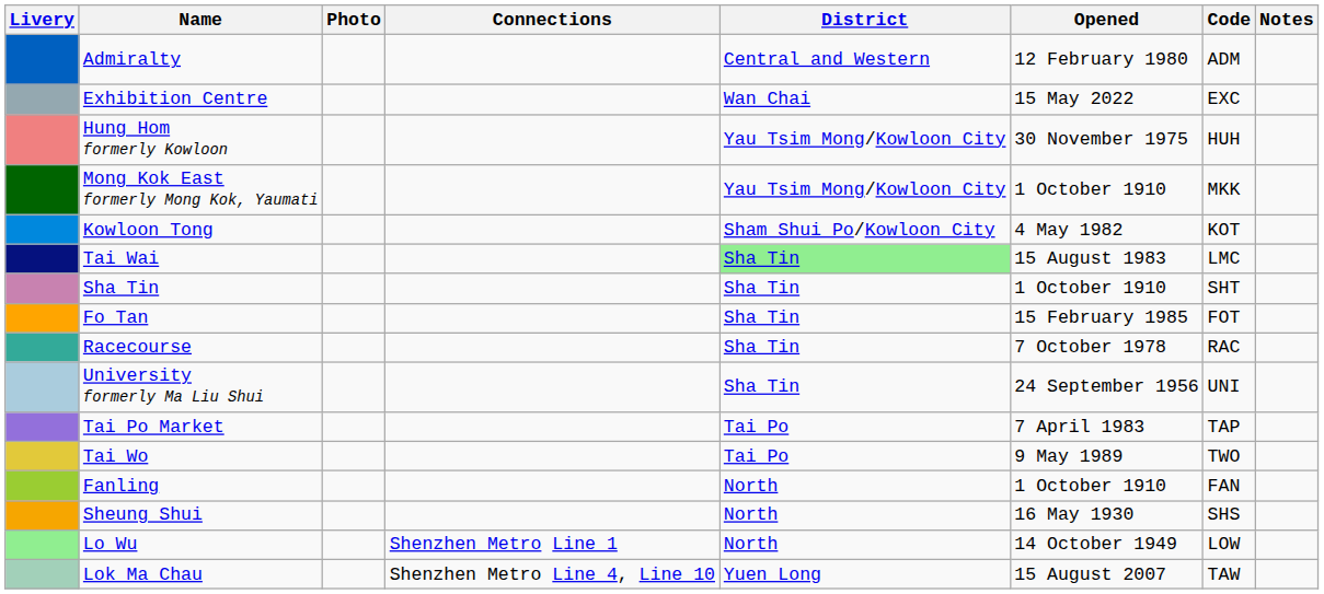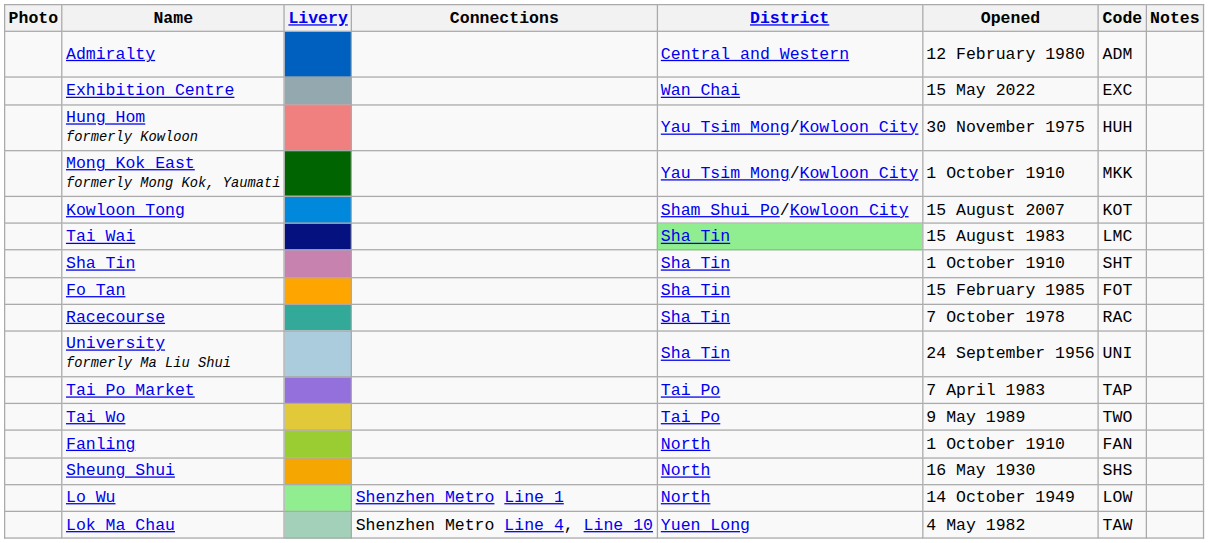 <table class="wikitable sortable">
 <tr>
+<th class="unsortable">Photo</th>
+<th>Name</th>
 <th class="unsortable"><a href='#'>Livery</a></th>
-<th>Name</th>
-<th class="unsortable">Photo</th>
 <th>Connections</th>
 <th><a href='#'>District</a></th>
 <th data-sort-type="date">Opened</th>
 <th>Code</th>
 <th class="unsortable">Notes</th>
 </tr>
 <tr>
+<td></td>
+<td><a href='#'>Admiralty</a></td>
 <td style="background:#0060C0;"></td>
-<td><a href='#'>Admiralty</a></td>
-<td></td>
 <td><br><br></td>
 <td><a href='#'>Central and Western</a></td>
 <td>12 February 1980</td>
 <td>ADM</td>
 <td></td>
 </tr>
 <tr>
+<td></td>
+<td><a href='#'>Exhibition Centre</a></td>
 <td style="background: #94A8B0;"></td>
-<td><a href='#'>Exhibition Centre</a></td>
-<td></td>
 <td></td>
 <td><a href='#'>Wan Chai</a></td>
 <td>15 May 2022</td>
 <td>EXC</td>
 <td></td>
 </tr>
 <tr>
+<td></td>
+<td><a href='#'>Hung Hom</a><br><small><em>formerly Kowloon</em></small></td>
 <td style="background:#F08080;"></td>
-<td><a href='#'>Hung Hom</a><br><small><em>formerly Kowloon</em></small></td>
-<td></td>
 <td></td>
 <td><a href='#'>Yau Tsim Mong</a>/<a href='#'>Kowloon City</a></td>
 <td>30 November 1975</td>
 <td>HUH</td>
 <td></td>
 </tr>
 <tr>
+<td></td>
+<td><a href='#'>Mong Kok East</a><br><small><em>formerly Mong Kok, Yaumati</em></small></td>
 <td bgcolor="#006400"></td>
-<td><a href='#'>Mong Kok East</a><br><small><em>formerly Mong Kok, Yaumati</em></small></td>
-<td></td>
 <td></td>
 <td><a href='#'>Yau Tsim Mong</a>/<a href='#'>Kowloon City</a></td>
 <td>1 October 1910</td>
 <td>MKK</td>
 <td></td>
 </tr>
 <tr>
+<td></td>
+<td><a href='#'>Kowloon Tong</a></td>
 <td style="background:#0088DD;"></td>
-<td><a href='#'>Kowloon Tong</a></td>
-<td></td>
 <td></td>
 <td><a href='#'>Sham Shui Po</a>/<a href='#'>Kowloon City</a></td>
-<td>4 May 1982</td>
+<td>15 August 2007</td>
 <td>KOT</td>
 <td></td>
 </tr>
 <tr>
+<td></td>
+<td><a href='#'>Tai Wai</a></td>
 <td style="background:#05117E;"></td>
-<td><a href='#'>Tai Wai</a></td>
-<td></td>
 <td></td>
 <td style="background: lightgreen;"><a href='#'>Sha Tin</a></td>
 <td>15 August 1983</td>
 <td>LMC</td>
 <td></td>
 </tr>
 <tr>
+<td></td>
+<td><a href='#'>Sha Tin</a></td>
 <td style="background:#C882B0;"></td>
-<td><a href='#'>Sha Tin</a></td>
-<td></td>
 <td></td>
 <td><a href='#'>Sha Tin</a></td>
 <td>1 October 1910</td>
 <td>SHT</td>
 <td></td>
 </tr>
 <tr>
+<td></td>
+<td><a href='#'>Fo Tan</a></td>
 <td style="background:#FFA500;"></td>
-<td><a href='#'>Fo Tan</a></td>
-<td></td>
 <td></td>
 <td><a href='#'>Sha Tin</a></td>
 <td>15 February 1985</td>
 <td>FOT</td>
 <td></td>
 </tr>
 <tr>
+<td></td>
+<td><a href='#'>Racecourse</a></td>
 <td style="background:#33AA99;"></td>
-<td><a href='#'>Racecourse</a></td>
-<td></td>
 <td></td>
 <td><a href='#'>Sha Tin</a></td>
 <td>7 October 1978</td>
 <td>RAC</td>
 <td></td>
 </tr>
 <tr>
+<td></td>
+<td><a href='#'>University</a><br><small><em>formerly Ma Liu Shui</em></small></td>
 <td style="background:#AACCDD;"></td>
-<td><a href='#'>University</a><br><small><em>formerly Ma Liu Shui</em></small></td>
-<td></td>
 <td></td>
 <td><a href='#'>Sha Tin</a></td>
 <td>24 September 1956</td>
 <td>UNI</td>
 <td></td>
 </tr>
 <tr>
+<td></td>
+<td><a href='#'>Tai Po Market</a></td>
 <td style="background:#9370DB;"></td>
-<td><a href='#'>Tai Po Market</a></td>
-<td></td>
 <td></td>
 <td><a href='#'>Tai Po</a></td>
 <td>7 April 1983</td>
 <td>TAP</td>
 <td></td>
 </tr>
 <tr>
+<td></td>
+<td><a href='#'>Tai Wo</a></td>
 <td style="background:#E2C93A;"></td>
-<td><a href='#'>Tai Wo</a></td>
-<td></td>
 <td></td>
 <td><a href='#'>Tai Po</a></td>
 <td>9 May 1989</td>
 <td>TWO</td>
 <td></td>
 </tr>
 <tr>
+<td></td>
+<td><a href='#'>Fanling</a></td>
 <td style="background:#9ACD32;"></td>
-<td><a href='#'>Fanling</a></td>
-<td></td>
 <td></td>
 <td><a href='#'>North</a></td>
 <td>1 October 1910</td>
 <td>FAN</td>
 <td></td>
 </tr>
 <tr>
+<td></td>
+<td><a href='#'>Sheung Shui</a></td>
 <td style="background:#F6A600;"></td>
-<td><a href='#'>Sheung Shui</a></td>
-<td></td>
 <td></td>
 <td><a href='#'>North</a></td>
 <td>16 May 1930</td>
 <td>SHS</td>
 <td></td>
 </tr>
 <tr>
+<td></td>
+<td><a href='#'>Lo Wu</a></td>
 <td style="background: #90EE90;"></td>
-<td><a href='#'>Lo Wu</a></td>
-<td></td>
 <td><a href='#'>Shenzhen Metro</a> <a href='#'>Line 1</a></td>
 <td><a href='#'>North</a></td>
 <td>14 October 1949</td>
 <td>LOW</td>
 <td></td>
 </tr>
 <tr>
+<td></td>
+<td><a href='#'>Lok Ma Chau</a></td>
 <td style="background:#A2D0B9;"></td>
-<td><a href='#'>Lok Ma Chau</a></td>
-<td></td>
 <td>Shenzhen Metro <a href='#'>Line 4</a>, <a href='#'>Line 10</a></td>
 <td><a href='#'>Yuen Long</a></td>
-<td>15 August 2007</td>
+<td>4 May 1982</td>
 <td>TAW</td>
 <td></td>
 </tr>
 </table>
